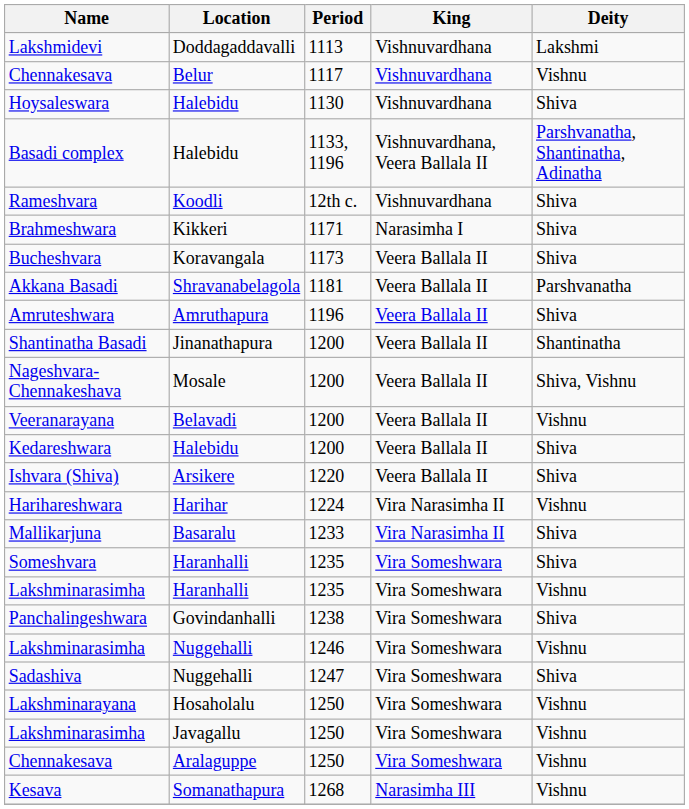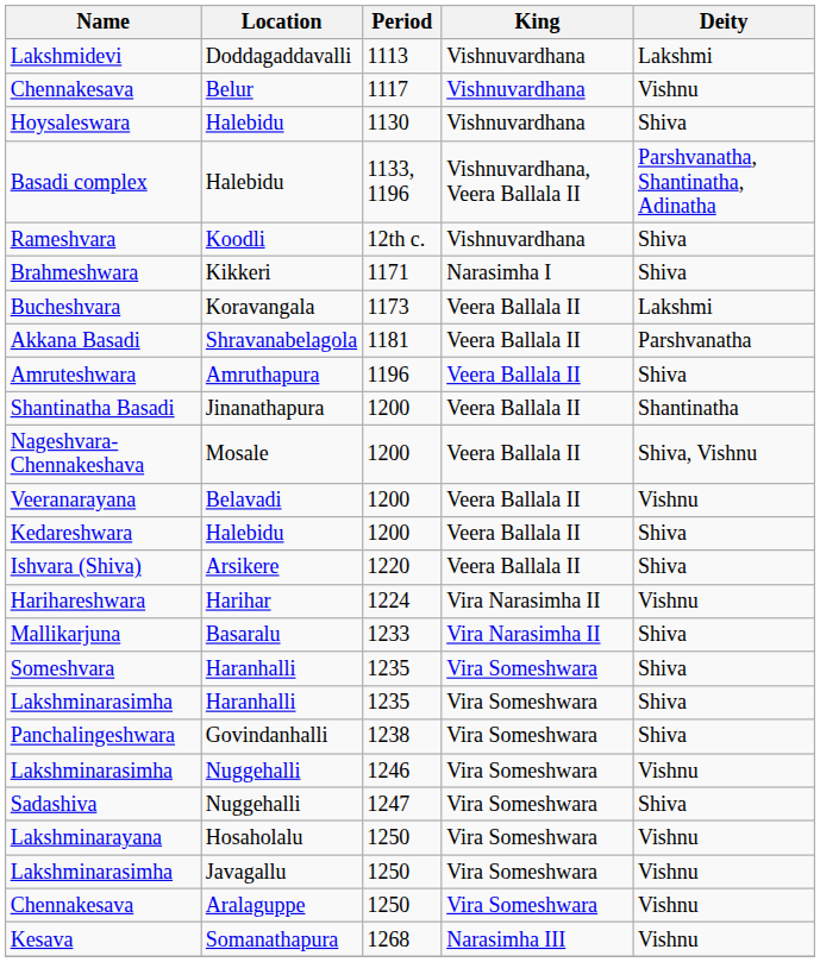 <table class="wikitable">
 <tr>
 <th>Name</th>
 <th>Location</th>
 <th>Period</th>
 <th>King</th>
 <th>Deity</th>
 </tr>
 <tr>
 <td><a href='#'>Lakshmidevi</a></td>
 <td>Doddagaddavalli</td>
 <td>1113</td>
 <td>Vishnuvardhana</td>
 <td>Lakshmi</td>
 </tr>
 <tr>
 <td><a href='#'>Chennakesava</a></td>
 <td><a href='#'>Belur</a></td>
 <td>1117</td>
 <td><a href='#'>Vishnuvardhana</a></td>
 <td>Vishnu</td>
 </tr>
 <tr>
 <td><a href='#'>Hoysaleswara</a></td>
 <td><a href='#'>Halebidu</a></td>
 <td>1130</td>
 <td>Vishnuvardhana</td>
 <td>Shiva</td>
 </tr>
 <tr>
 <td><a href='#'>Basadi complex</a></td>
 <td>Halebidu</td>
 <td>1133, 1196</td>
 <td>Vishnuvardhana, Veera Ballala II</td>
 <td><a href='#'>Parshvanatha</a>, <a href='#'>Shantinatha</a>, <a href='#'>Adinatha</a></td>
 </tr>
 <tr>
 <td><a href='#'>Rameshvara</a></td>
 <td><a href='#'>Koodli</a></td>
 <td>12th c.</td>
 <td>Vishnuvardhana</td>
 <td>Shiva</td>
 </tr>
 <tr>
 <td><a href='#'>Brahmeshwara</a></td>
 <td>Kikkeri</td>
 <td>1171</td>
 <td>Narasimha I</td>
 <td>Shiva</td>
 </tr>
 <tr>
 <td><a href='#'>Bucheshvara</a></td>
 <td>Koravangala</td>
 <td>1173</td>
 <td>Veera Ballala II</td>
-<td>Shiva</td>
+<td>Lakshmi</td>
 </tr>
 <tr>
 <td><a href='#'>Akkana Basadi</a></td>
 <td><a href='#'>Shravanabelagola</a></td>
 <td>1181</td>
 <td>Veera Ballala II</td>
 <td>Parshvanatha</td>
 </tr>
 <tr>
 <td><a href='#'>Amruteshwara</a></td>
 <td><a href='#'>Amruthapura</a></td>
 <td>1196</td>
 <td><a href='#'>Veera Ballala II</a></td>
 <td>Shiva</td>
 </tr>
 <tr>
 <td><a href='#'>Shantinatha Basadi</a></td>
 <td>Jinanathapura</td>
 <td>1200</td>
 <td>Veera Ballala II</td>
 <td>Shantinatha</td>
 </tr>
 <tr>
 <td><a href='#'>Nageshvara-Chennakeshava</a></td>
 <td>Mosale</td>
 <td>1200</td>
 <td>Veera Ballala II</td>
 <td>Shiva, Vishnu</td>
 </tr>
 <tr>
 <td><a href='#'>Veeranarayana</a></td>
 <td><a href='#'>Belavadi</a></td>
 <td>1200</td>
 <td>Veera Ballala II</td>
 <td>Vishnu</td>
 </tr>
 <tr>
 <td><a href='#'>Kedareshwara</a></td>
 <td><a href='#'>Halebidu</a></td>
 <td>1200</td>
 <td>Veera Ballala II</td>
 <td>Shiva</td>
 </tr>
 <tr>
 <td><a href='#'>Ishvara (Shiva)</a></td>
 <td><a href='#'>Arsikere</a></td>
 <td>1220</td>
 <td>Veera Ballala II</td>
 <td>Shiva</td>
 </tr>
 <tr>
 <td><a href='#'>Harihareshwara</a></td>
 <td><a href='#'>Harihar</a></td>
 <td>1224</td>
 <td>Vira Narasimha II</td>
 <td>Vishnu</td>
 </tr>
 <tr>
 <td><a href='#'>Mallikarjuna</a></td>
 <td><a href='#'>Basaralu</a></td>
 <td>1233</td>
 <td><a href='#'>Vira Narasimha II</a></td>
 <td>Shiva</td>
 </tr>
 <tr>
 <td><a href='#'>Someshvara</a></td>
 <td><a href='#'>Haranhalli</a></td>
 <td>1235</td>
 <td><a href='#'>Vira Someshwara</a></td>
 <td>Shiva</td>
 </tr>
 <tr>
 <td><a href='#'>Lakshminarasimha</a></td>
 <td><a href='#'>Haranhalli</a></td>
 <td>1235</td>
 <td>Vira Someshwara</td>
-<td>Vishnu</td>
+<td>Shiva</td>
 </tr>
 <tr>
 <td><a href='#'>Panchalingeshwara</a></td>
 <td>Govindanhalli</td>
 <td>1238</td>
 <td>Vira Someshwara</td>
 <td>Shiva</td>
 </tr>
 <tr>
 <td><a href='#'>Lakshminarasimha</a></td>
 <td><a href='#'>Nuggehalli</a></td>
 <td>1246</td>
 <td>Vira Someshwara</td>
 <td>Vishnu</td>
 </tr>
 <tr>
 <td><a href='#'>Sadashiva</a></td>
 <td>Nuggehalli</td>
 <td>1247</td>
 <td>Vira Someshwara</td>
 <td>Shiva</td>
 </tr>
 <tr>
 <td><a href='#'>Lakshminarayana</a></td>
 <td>Hosaholalu</td>
 <td>1250</td>
 <td>Vira Someshwara</td>
 <td>Vishnu</td>
 </tr>
 <tr>
 <td><a href='#'>Lakshminarasimha</a></td>
 <td>Javagallu</td>
 <td>1250</td>
 <td>Vira Someshwara</td>
 <td>Vishnu</td>
 </tr>
 <tr>
 <td><a href='#'>Chennakesava</a></td>
 <td><a href='#'>Aralaguppe</a></td>
 <td>1250</td>
 <td><a href='#'>Vira Someshwara</a></td>
 <td>Vishnu</td>
 </tr>
 <tr>
 <td><a href='#'>Kesava</a></td>
 <td><a href='#'>Somanathapura</a></td>
 <td>1268</td>
 <td><a href='#'>Narasimha III</a></td>
 <td>Vishnu</td>
 </tr>
 <tr>
 </tr>
 </table>
